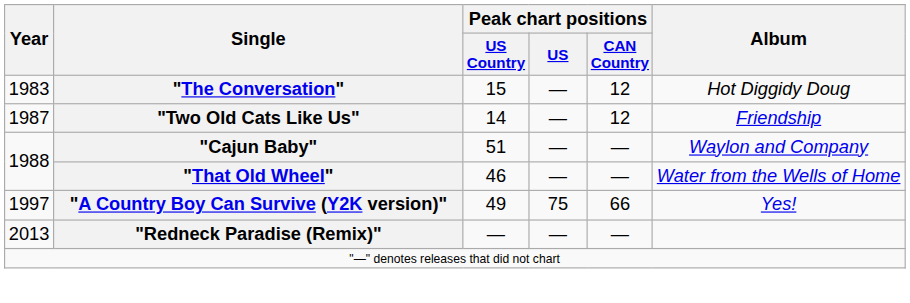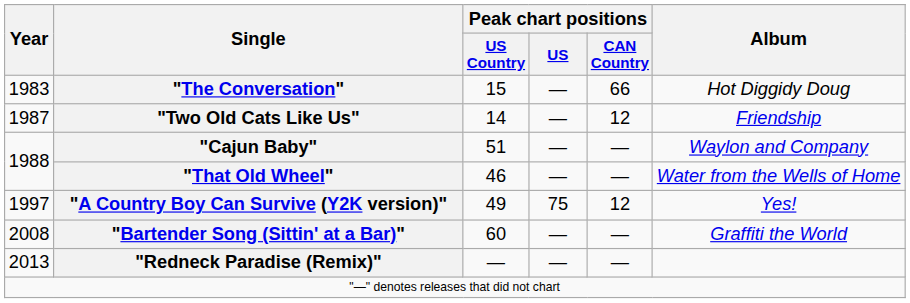 <table class="wikitable plainrowheaders" style="text-align:center;">
 <tr>
 <th rowspan="2">Year</th>
 <th rowspan="2" style="width:22em;">Single</th>
 <th colspan="3">Peak chart positions</th>
 <th rowspan="2">Album</th>
 </tr>
 <tr style="font-size:smaller;">
 <th style="width:45px;"><a href='#'>US Country</a><br></th>
 <th style="width:45px;"><a href='#'>US</a><br></th>
 <th style="width:45px;"><a href='#'>CAN Country</a><br></th>
 </tr>
 <tr>
 <td>1983</td>
 <th scope="row">"<a href='#'>The Conversation</a>"<br></th>
 <td>15</td>
 <td>—</td>
-<td>12</td>
+<td>66</td>
 <td><em>Hot Diggidy Doug</em></td>
 </tr>
 <tr>
 <td>1987</td>
 <th scope="row">"Two Old Cats Like Us"<br></th>
 <td>14</td>
 <td>—</td>
 <td>12</td>
 <td><em><a href='#'>Friendship</a></em></td>
 </tr>
 <tr>
 <td rowspan="2">1988</td>
 <th scope="row">"Cajun Baby"<br></th>
 <td>51</td>
 <td>—</td>
 <td>—</td>
 <td><em><a href='#'>Waylon and Company</a></em></td>
 </tr>
 <tr>
 <th scope="row">"<a href='#'>That Old Wheel</a>"<br></th>
 <td>46</td>
 <td>—</td>
 <td>—</td>
 <td><em><a href='#'>Water from the Wells of Home</a></em></td>
 </tr>
 <tr>
 <td>1997</td>
 <th scope="row">"<a href='#'>A Country Boy Can Survive</a> (<a href='#'>Y2K</a> version)"<br></th>
 <td>49</td>
 <td>75</td>
-<td>66</td>
+<td>12</td>
 <td><em><a href='#'>Yes!</a></em></td>
+</tr>
+<tr>
+<td>2008</td>
+<th scope="row">"<a href='#'>Bartender Song (Sittin' at a Bar)</a>"<br></th>
+<td>60</td>
+<td>—</td>
+<td>—</td>
+<td><em><a href='#'>Graffiti the World</a></em></td>
 </tr>
 <tr>
 <td>2013</td>
 <th scope="row">"Redneck Paradise (Remix)"<br></th>
 <td>—</td>
 <td>—</td>
 <td>—</td>
 <td></td>
 </tr>
 <tr>
 <td colspan="6" style="font-size:8pt">"—" denotes releases that did not chart</td>
 </tr>
 </table>
